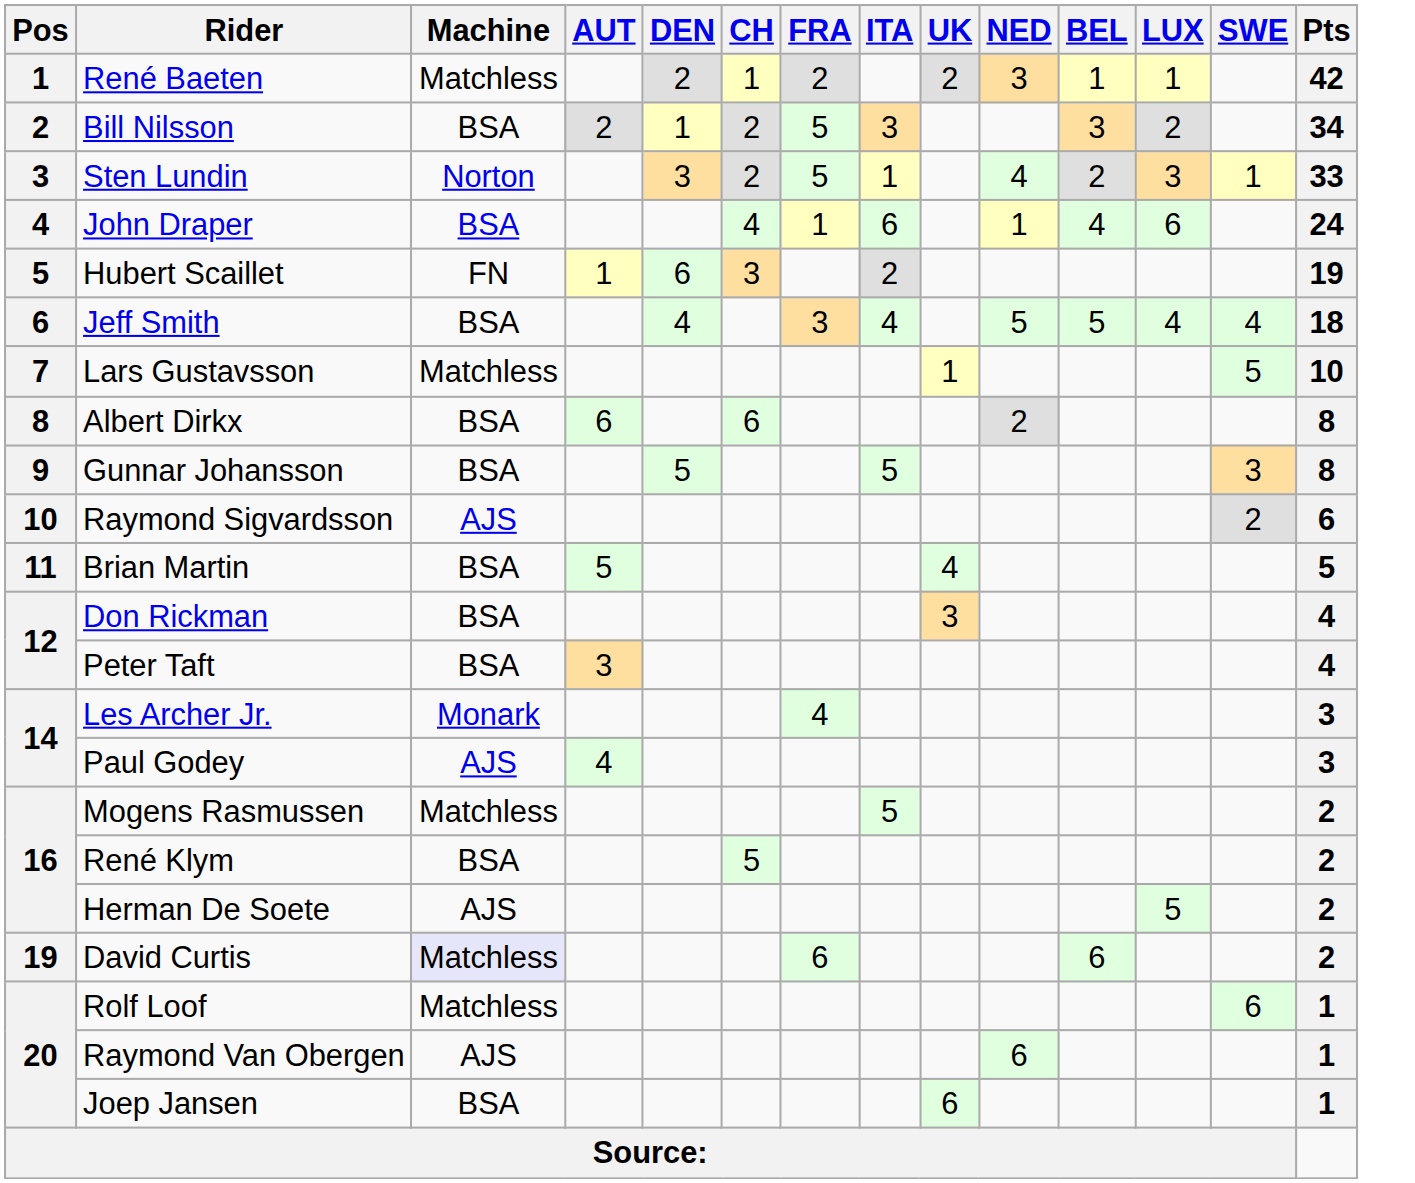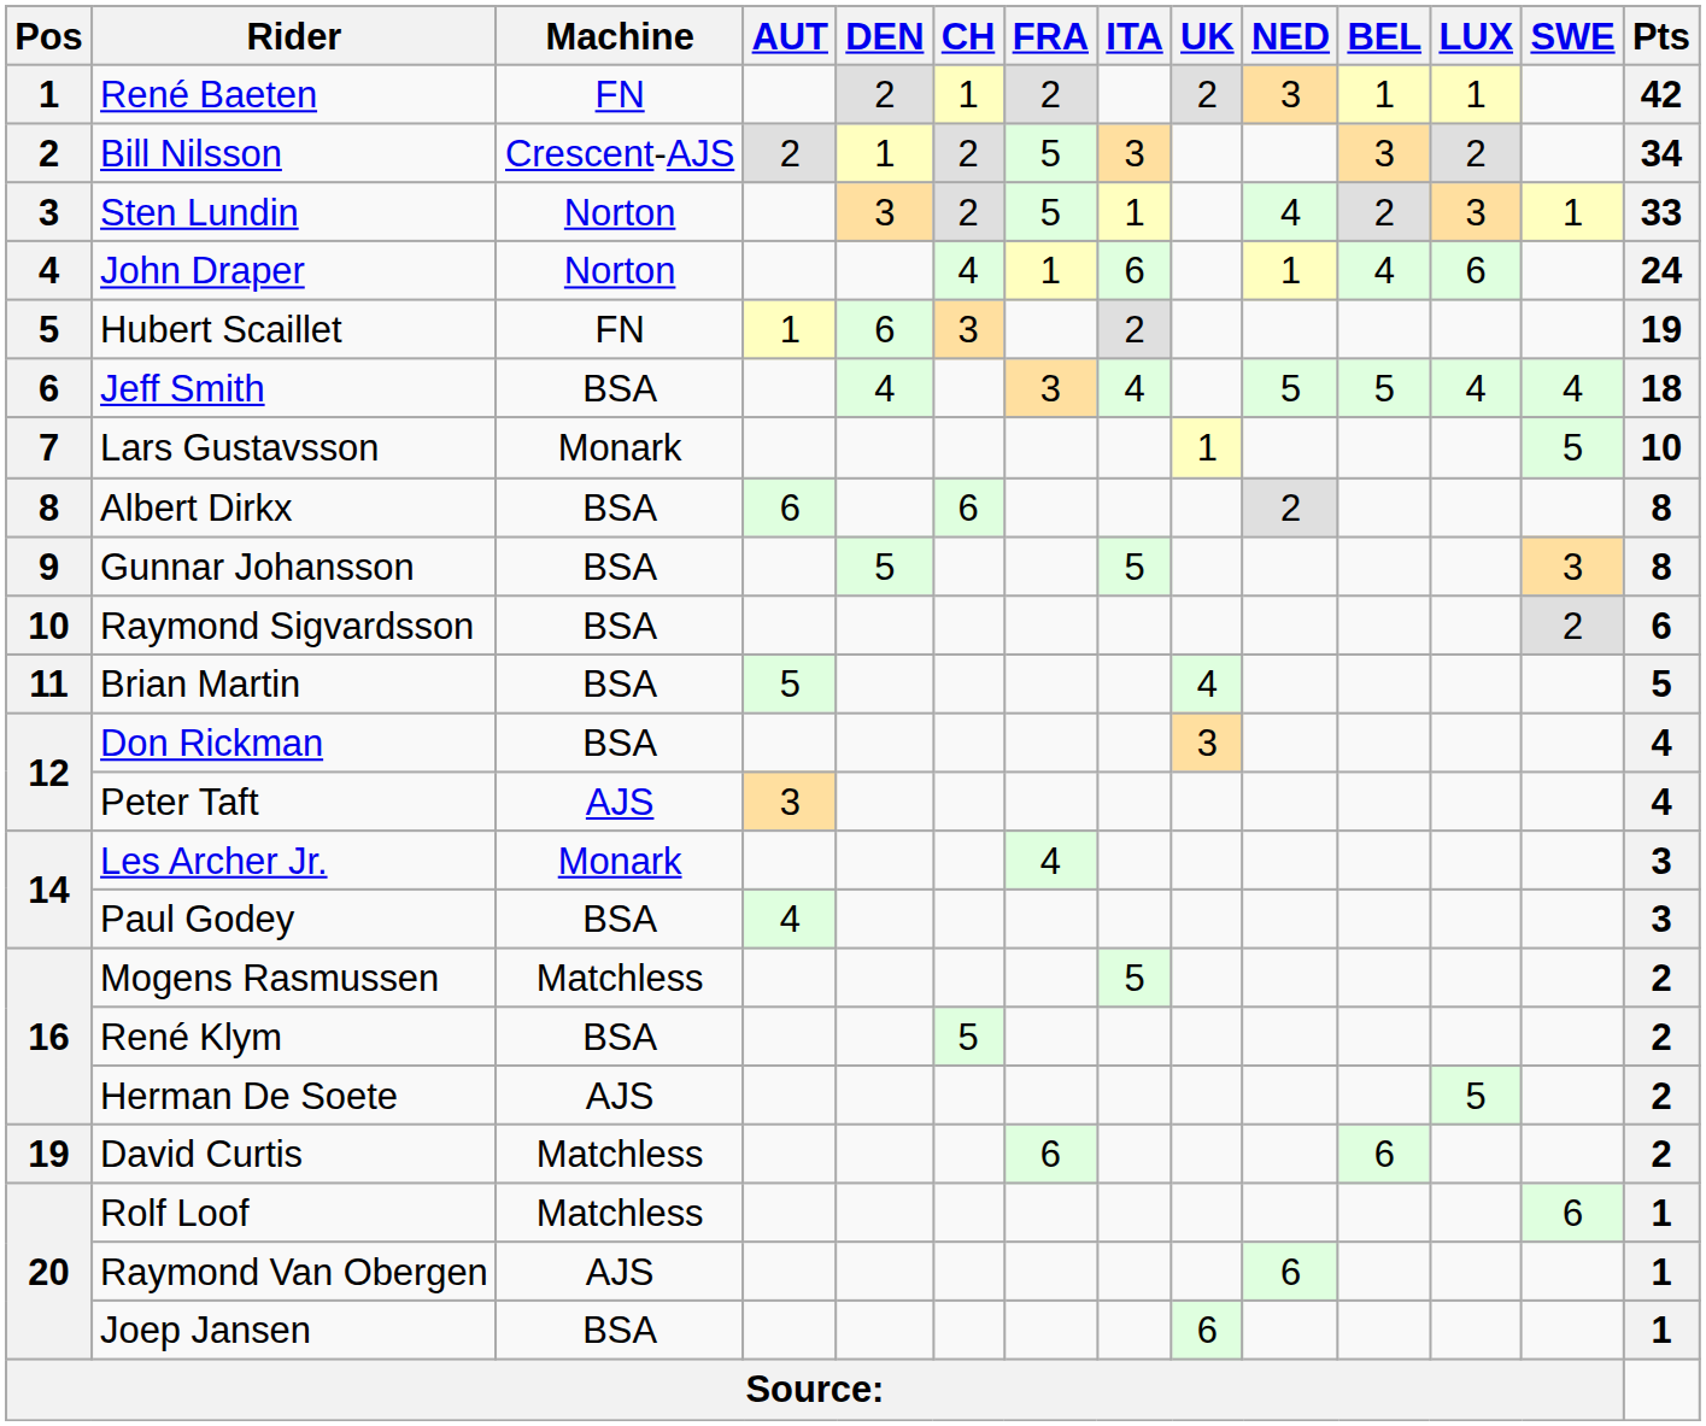 <table class="wikitable" style="font-size: 95%; text-align:center">
 <tr valign="top">
 <th valign="middle">Pos</th>
 <th valign="middle">Rider</th>
 <th valign="middle">Machine</th>
 <th><a href='#'>AUT</a><br></th>
 <th><a href='#'>DEN</a><br></th>
 <th><a href='#'>CH</a><br></th>
 <th><a href='#'>FRA</a><br></th>
 <th><a href='#'>ITA</a><br></th>
 <th><a href='#'>UK</a><br></th>
 <th><a href='#'>NED</a><br></th>
 <th><a href='#'>BEL</a><br></th>
 <th><a href='#'>LUX</a><br></th>
 <th><a href='#'>SWE</a><br></th>
 <th valign="middle">Pts</th>
 </tr>
 <tr>
 <th>1</th>
 <td align=left> <a href='#'>René Baeten</a></td>
-<td>Matchless</td>
+<td><a href='#'>FN</a></td>
 <td></td>
 <td style="background:#dfdfdf;">2</td>
 <td style="background:#ffffbf;">1</td>
 <td style="background:#dfdfdf;">2</td>
 <td></td>
 <td style="background:#dfdfdf;">2</td>
 <td style="background:#ffdf9f;">3</td>
 <td style="background:#ffffbf;">1</td>
 <td style="background:#ffffbf;">1</td>
 <td></td>
 <th>42</th>
 </tr>
 <tr>
 <th>2</th>
 <td align=left> <a href='#'>Bill Nilsson</a></td>
-<td>BSA</td>
+<td><a href='#'>Crescent</a>-<a href='#'>AJS</a></td>
 <td style="background:#dfdfdf;">2</td>
 <td style="background:#ffffbf;">1</td>
 <td style="background:#dfdfdf;">2</td>
 <td style="background:#dfffdf;">5</td>
 <td style="background:#ffdf9f;">3</td>
 <td></td>
 <td></td>
 <td style="background:#ffdf9f;">3</td>
 <td style="background:#dfdfdf;">2</td>
 <td></td>
 <th>34</th>
 </tr>
 <tr>
 <th>3</th>
 <td align=left> <a href='#'>Sten Lundin</a></td>
 <td><a href='#'>Norton</a></td>
 <td></td>
 <td style="background:#ffdf9f;">3</td>
 <td style="background:#dfdfdf;">2</td>
 <td style="background:#dfffdf;">5</td>
 <td style="background:#ffffbf;">1</td>
 <td></td>
 <td style="background:#dfffdf;">4</td>
 <td style="background:#dfdfdf;">2</td>
 <td style="background:#ffdf9f;">3</td>
 <td style="background:#ffffbf;">1</td>
 <th>33</th>
 </tr>
 <tr>
 <th>4</th>
 <td align=left> <a href='#'>John Draper</a></td>
-<td><a href='#'>BSA</a></td>
+<td><a href='#'>Norton</a></td>
 <td></td>
 <td></td>
 <td style="background:#dfffdf;">4</td>
 <td style="background:#ffffbf;">1</td>
 <td style="background:#dfffdf;">6</td>
 <td></td>
 <td style="background:#ffffbf;">1</td>
 <td style="background:#dfffdf;">4</td>
 <td style="background:#dfffdf;">6</td>
 <td></td>
 <th>24</th>
 </tr>
 <tr>
 <th>5</th>
 <td align=left> Hubert Scaillet</td>
 <td>FN</td>
 <td style="background:#ffffbf;">1</td>
 <td style="background:#dfffdf;">6</td>
 <td style="background:#ffdf9f;">3</td>
 <td></td>
 <td style="background:#dfdfdf;">2</td>
 <td></td>
 <td></td>
 <td></td>
 <td></td>
 <td></td>
 <th>19</th>
 </tr>
 <tr>
 <th>6</th>
 <td align=left> <a href='#'>Jeff Smith</a></td>
 <td>BSA</td>
 <td></td>
 <td style="background:#dfffdf;">4</td>
 <td></td>
 <td style="background:#ffdf9f;">3</td>
 <td style="background:#dfffdf;">4</td>
 <td></td>
 <td style="background:#dfffdf;">5</td>
 <td style="background:#dfffdf;">5</td>
 <td style="background:#dfffdf;">4</td>
 <td style="background:#dfffdf;">4</td>
 <th>18</th>
 </tr>
 <tr>
 <th>7</th>
 <td align=left> Lars Gustavsson</td>
-<td>Matchless</td>
+<td>Monark</td>
 <td></td>
 <td></td>
 <td></td>
 <td></td>
 <td></td>
 <td style="background:#ffffbf;">1</td>
 <td></td>
 <td></td>
 <td></td>
 <td style="background:#dfffdf;">5</td>
 <th>10</th>
 </tr>
 <tr>
 <th>8</th>
 <td align=left> Albert Dirkx</td>
 <td>BSA</td>
 <td style="background:#dfffdf;">6</td>
 <td></td>
 <td style="background:#dfffdf;">6</td>
 <td></td>
 <td></td>
 <td></td>
 <td style="background:#dfdfdf;">2</td>
 <td></td>
 <td></td>
 <td></td>
 <th>8</th>
 </tr>
 <tr>
 <th>9</th>
 <td align=left> Gunnar Johansson</td>
 <td>BSA</td>
 <td></td>
 <td style="background:#dfffdf;">5</td>
 <td></td>
 <td></td>
 <td style="background:#dfffdf;">5</td>
 <td></td>
 <td></td>
 <td></td>
 <td></td>
 <td style="background:#ffdf9f;">3</td>
 <th>8</th>
 </tr>
 <tr>
 <th>10</th>
 <td align=left> Raymond Sigvardsson</td>
-<td><a href='#'>AJS</a></td>
+<td>BSA</td>
 <td></td>
 <td></td>
 <td></td>
 <td></td>
 <td></td>
 <td></td>
 <td></td>
 <td></td>
 <td></td>
 <td style="background:#dfdfdf;">2</td>
 <th>6</th>
 </tr>
 <tr>
 <th>11</th>
 <td align=left> Brian Martin</td>
 <td>BSA</td>
 <td style="background:#dfffdf;">5</td>
 <td></td>
 <td></td>
 <td></td>
 <td></td>
 <td style="background:#dfffdf;">4</td>
 <td></td>
 <td></td>
 <td></td>
 <td></td>
 <th>5</th>
 </tr>
 <tr>
 <th rowspan=2>12</th>
 <td align=left> <a href='#'>Don Rickman</a></td>
 <td>BSA</td>
 <td></td>
 <td></td>
 <td></td>
 <td></td>
 <td></td>
 <td style="background:#ffdf9f;">3</td>
 <td></td>
 <td></td>
 <td></td>
 <td></td>
 <th>4</th>
 </tr>
 <tr>
 <td align=left>  Peter Taft</td>
-<td>BSA</td>
+<td><a href='#'>AJS</a></td>
 <td style="background:#ffdf9f;">3</td>
 <td></td>
 <td></td>
 <td></td>
 <td></td>
 <td></td>
 <td></td>
 <td></td>
 <td></td>
 <td></td>
 <th>4</th>
 </tr>
 <tr>
 <th rowspan=2>14</th>
 <td align=left> <a href='#'>Les Archer Jr.</a></td>
 <td><a href='#'>Monark</a></td>
 <td></td>
 <td></td>
 <td></td>
 <td style="background:#dfffdf;">4</td>
 <td></td>
 <td></td>
 <td></td>
 <td></td>
 <td></td>
 <td></td>
 <th>3</th>
 </tr>
 <tr>
 <td align=left>  Paul Godey</td>
-<td><a href='#'>AJS</a></td>
+<td>BSA</td>
 <td style="background:#dfffdf;">4</td>
 <td></td>
 <td></td>
 <td></td>
 <td></td>
 <td></td>
 <td></td>
 <td></td>
 <td></td>
 <td></td>
 <th>3</th>
 </tr>
 <tr>
 <th rowspan=3>16</th>
 <td align=left> Mogens Rasmussen</td>
 <td>Matchless</td>
 <td></td>
 <td></td>
 <td></td>
 <td></td>
 <td style="background:#dfffdf;">5</td>
 <td></td>
 <td></td>
 <td></td>
 <td></td>
 <td></td>
 <th>2</th>
 </tr>
 <tr>
 <td align=left>  René Klym</td>
 <td>BSA</td>
 <td></td>
 <td></td>
 <td style="background:#dfffdf;">5</td>
 <td></td>
 <td></td>
 <td></td>
 <td></td>
 <td></td>
 <td></td>
 <td></td>
 <th>2</th>
 </tr>
 <tr>
 <td align=left>  Herman De Soete</td>
 <td>AJS</td>
 <td></td>
 <td></td>
 <td></td>
 <td></td>
 <td></td>
 <td></td>
 <td></td>
 <td></td>
 <td style="background:#dfffdf;">5</td>
 <td></td>
 <th>2</th>
 </tr>
 <tr>
 <th>19</th>
 <td align=left> David Curtis</td>
-<td style="background: lavender;">Matchless</td>
+<td>Matchless</td>
 <td></td>
 <td></td>
 <td></td>
 <td style="background:#dfffdf;">6</td>
 <td></td>
 <td></td>
 <td></td>
 <td style="background:#dfffdf;">6</td>
 <td></td>
 <td></td>
 <th>2</th>
 </tr>
 <tr>
 <th rowspan=3>20</th>
 <td align=left> Rolf Loof</td>
 <td>Matchless</td>
 <td></td>
 <td></td>
 <td></td>
 <td></td>
 <td></td>
 <td></td>
 <td></td>
 <td></td>
 <td></td>
 <td style="background:#dfffdf;">6</td>
 <th>1</th>
 </tr>
 <tr>
 <td align=left> Raymond Van Obergen</td>
 <td>AJS</td>
 <td></td>
 <td></td>
 <td></td>
 <td></td>
 <td></td>
 <td></td>
 <td style="background:#dfffdf;">6</td>
 <td></td>
 <td></td>
 <td></td>
 <th>1</th>
 </tr>
 <tr>
 <td align=left>  Joep Jansen</td>
 <td>BSA</td>
 <td></td>
 <td></td>
 <td></td>
 <td></td>
 <td></td>
 <td style="background:#dfffdf;">6</td>
 <td></td>
 <td></td>
 <td></td>
 <td></td>
 <th>1</th>
 </tr>
 <tr>
 <th colspan=13>Source:</th>
 </tr>
 </table>
